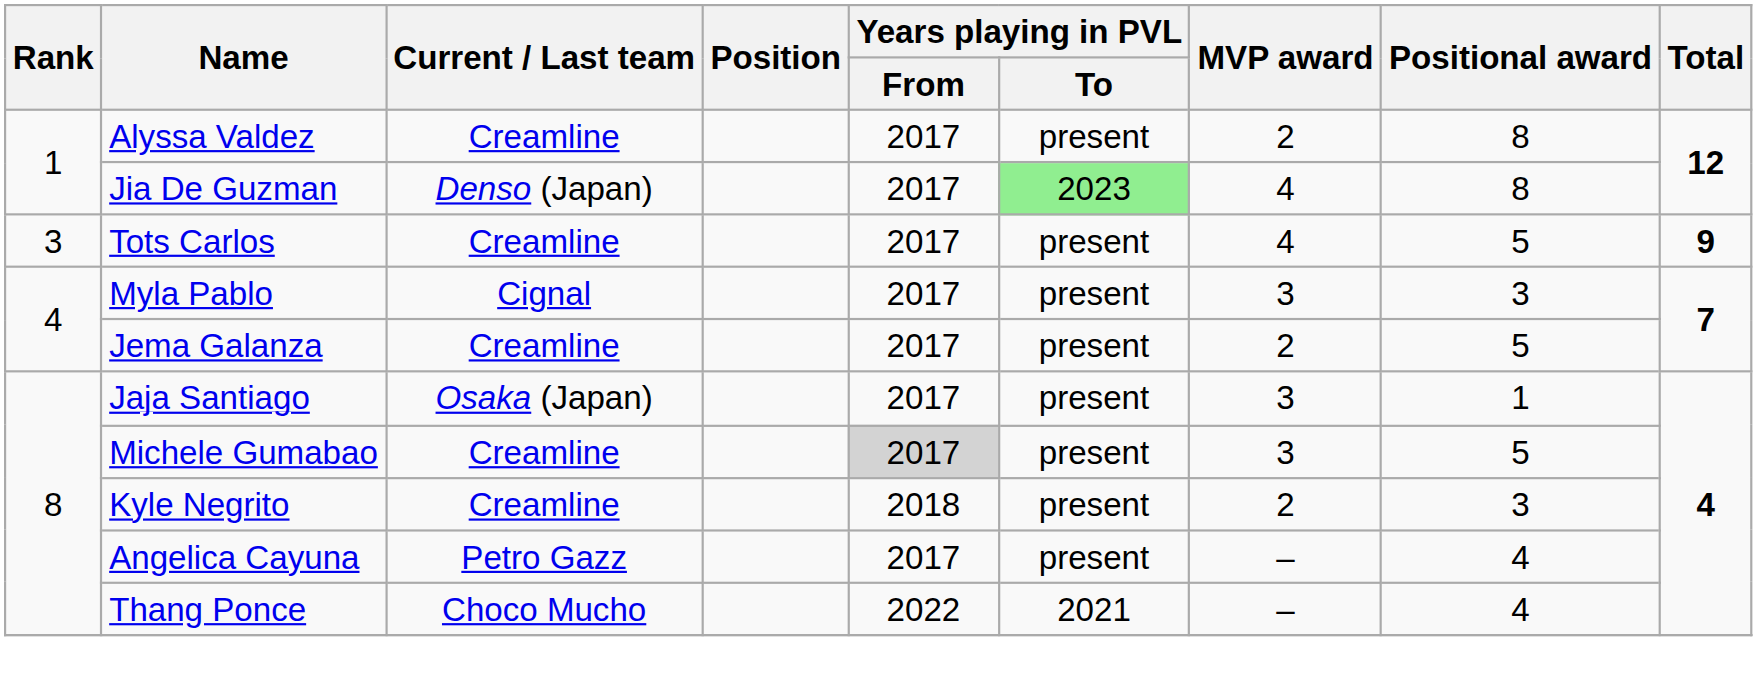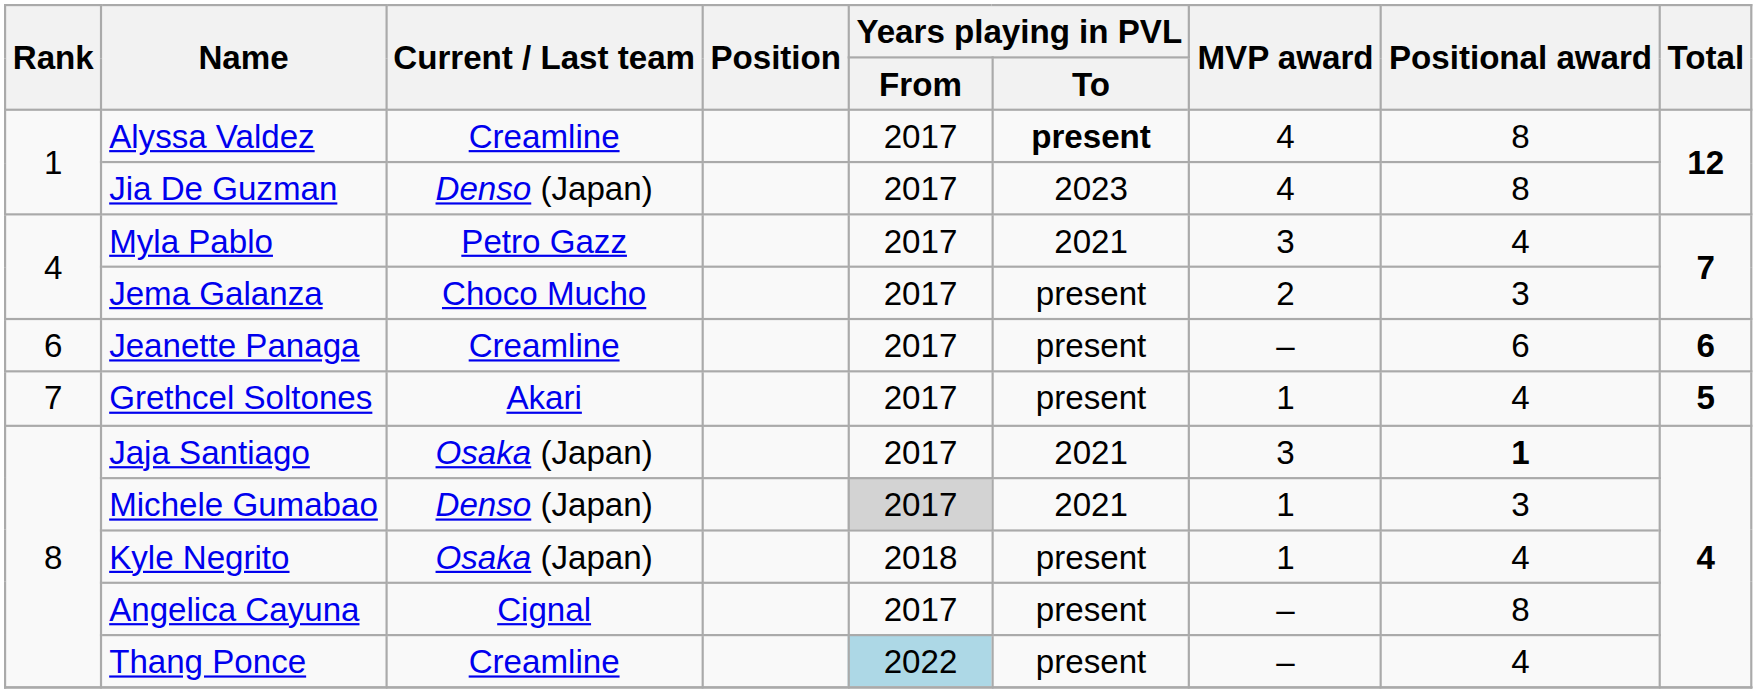 <table class="wikitable" style="font-size:95%; text-align:center;">
 <tr>
 <th rowspan="2">Rank</th>
 <th rowspan="2">Name</th>
 <th rowspan="2">Current / Last team</th>
 <th rowspan="2">Position</th>
 <th colspan="2">Years playing in PVL</th>
 <th rowspan="2">MVP award</th>
 <th rowspan="2">Positional award</th>
 <th rowspan="2">Total</th>
 </tr>
 <tr>
 <th>From</th>
 <th>To</th>
 </tr>
 <tr>
 <td rowspan="2">1</td>
 <td style="text-align:left"><a href='#'>Alyssa Valdez</a></td>
 <td><a href='#'>Creamline</a></td>
 <td></td>
 <td>2017</td>
-<td>present</td>
-<td>2</td>
+<td><strong>present</strong></td>
+<td>4</td>
 <td>8</td>
 <td rowspan="2"><strong>12</strong></td>
 </tr>
 <tr>
 <td style="text-align:left"><a href='#'>Jia De Guzman</a></td>
 <td><em><a href='#'>Denso</a></em> (Japan)</td>
 <td></td>
 <td>2017</td>
-<td style="background: lightgreen;">2023</td>
+<td>2023</td>
 <td>4</td>
 <td>8</td>
 </tr>
 <tr>
+<td rowspan="2">4</td>
+<td style="text-align:left"><a href='#'>Myla Pablo</a></td>
+<td><a href='#'>Petro Gazz</a></td>
+<td></td>
+<td>2017</td>
+<td>2021</td>
 <td>3</td>
-<td style="text-align:left"><a href='#'>Tots Carlos</a></td>
+<td>4</td>
+<td rowspan="2"><strong>7</strong></td>
+</tr>
+<tr>
+<td style="text-align:left"><a href='#'>Jema Galanza</a></td>
+<td><a href='#'>Choco Mucho</a></td>
+<td></td>
+<td>2017</td>
+<td>present</td>
+<td>2</td>
+<td>3</td>
+</tr>
+<tr>
+<td>6</td>
+<td style="text-align:left"><a href='#'>Jeanette Panaga</a></td>
 <td><a href='#'>Creamline</a></td>
 <td></td>
 <td>2017</td>
 <td>present</td>
-<td>4</td>
-<td>5</td>
-<td><strong>9</strong></td>
+<td>–</td>
+<td>6</td>
+<td><strong>6</strong></td>
 </tr>
 <tr>
-<td rowspan="2">4</td>
-<td style="text-align:left"><a href='#'>Myla Pablo</a></td>
-<td><a href='#'>Cignal</a></td>
+<td>7</td>
+<td style="text-align:left"><a href='#'>Grethcel Soltones</a></td>
+<td><a href='#'>Akari</a></td>
 <td></td>
 <td>2017</td>
 <td>present</td>
-<td>3</td>
-<td>3</td>
-<td rowspan="2"><strong>7</strong></td>
-</tr>
-<tr>
-<td style="text-align:left"><a href='#'>Jema Galanza</a></td>
-<td><a href='#'>Creamline</a></td>
-<td></td>
-<td>2017</td>
-<td>present</td>
-<td>2</td>
-<td>5</td>
+<td>1</td>
+<td>4</td>
+<td><strong>5</strong></td>
 </tr>
 <tr>
 <td rowspan="5">8</td>
 <td style="text-align:left"><a href='#'>Jaja Santiago</a></td>
 <td><em><a href='#'>Osaka</a></em> (Japan)</td>
 <td></td>
 <td>2017</td>
-<td>present</td>
+<td>2021</td>
 <td>3</td>
-<td>1</td>
+<td><strong>1</strong></td>
 <td rowspan="5"><strong>4</strong></td>
 </tr>
 <tr>
 <td style="text-align:left"><a href='#'>Michele Gumabao</a></td>
-<td><a href='#'>Creamline</a></td>
+<td><em><a href='#'>Denso</a></em> (Japan)</td>
 <td></td>
 <td style="background: lightgrey;">2017</td>
-<td>present</td>
+<td>2021</td>
+<td>1</td>
 <td>3</td>
-<td>5</td>
 </tr>
 <tr>
 <td style="text-align:left"><a href='#'>Kyle Negrito</a></td>
-<td><a href='#'>Creamline</a></td>
+<td><em><a href='#'>Osaka</a></em> (Japan)</td>
 <td></td>
 <td>2018</td>
 <td>present</td>
-<td>2</td>
-<td>3</td>
+<td>1</td>
+<td>4</td>
 </tr>
 <tr>
 <td style="text-align:left"><a href='#'>Angelica Cayuna</a></td>
-<td><a href='#'>Petro Gazz</a></td>
+<td><a href='#'>Cignal</a></td>
 <td></td>
 <td>2017</td>
 <td>present</td>
 <td>–</td>
-<td>4</td>
+<td>8</td>
 </tr>
 <tr>
 <td style="text-align:left"><a href='#'>Thang Ponce</a></td>
-<td><a href='#'>Choco Mucho</a></td>
+<td><a href='#'>Creamline</a></td>
 <td></td>
-<td>2022</td>
-<td>2021</td>
+<td style="background: lightblue;">2022</td>
+<td>present</td>
 <td>–</td>
 <td>4</td>
 </tr>
 <tr>
 </tr>
 </table>
